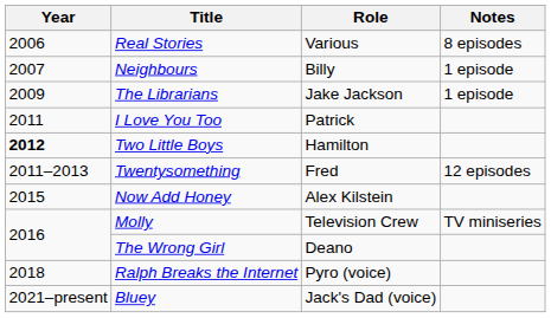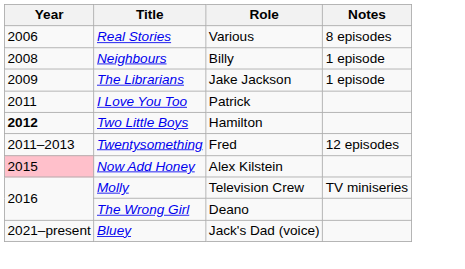 <table class="wikitable">
 <tr>
 <th>Year</th>
 <th>Title</th>
 <th>Role</th>
 <th>Notes</th>
 </tr>
 <tr>
 <td>2006</td>
 <td><em><a href='#'>Real Stories</a></em></td>
 <td>Various</td>
 <td>8 episodes</td>
 </tr>
 <tr>
-<td>2007</td>
+<td>2008</td>
 <td><em><a href='#'>Neighbours</a></em></td>
 <td>Billy</td>
 <td>1 episode</td>
 </tr>
 <tr>
 <td>2009</td>
 <td><em><a href='#'>The Librarians</a></em></td>
 <td>Jake Jackson</td>
 <td>1 episode</td>
 </tr>
 <tr>
 <td>2011</td>
 <td><em><a href='#'>I Love You Too</a></em></td>
 <td>Patrick</td>
 <td></td>
 </tr>
 <tr>
 <td><strong>2012</strong></td>
 <td><em><a href='#'>Two Little Boys</a></em></td>
 <td>Hamilton</td>
 <td></td>
 </tr>
 <tr>
 <td>2011–2013</td>
 <td><em><a href='#'>Twentysomething</a></em></td>
 <td>Fred</td>
 <td>12 episodes</td>
 </tr>
 <tr>
-<td>2015</td>
+<td style="background: pink;">2015</td>
 <td><em><a href='#'>Now Add Honey</a></em></td>
 <td>Alex Kilstein</td>
 <td></td>
 </tr>
 <tr>
 <td rowspan="2">2016</td>
 <td><em><a href='#'>Molly</a></em></td>
 <td>Television Crew</td>
 <td>TV miniseries</td>
 </tr>
 <tr>
 <td><em><a href='#'>The Wrong Girl</a></em></td>
 <td>Deano</td>
 <td></td>
 </tr>
 <tr>
-<td>2018</td>
-<td><em><a href='#'>Ralph Breaks the Internet</a></em></td>
-<td>Pyro (voice)</td>
-<td></td>
-</tr>
-<tr>
 <td>2021–present</td>
 <td><em><a href='#'>Bluey</a></em></td>
 <td>Jack's Dad (voice)</td>
 <td></td>
 </tr>
 </table>
